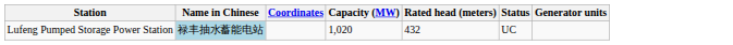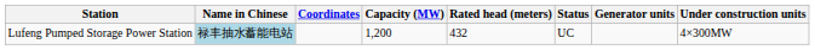 <table class="wikitable sortable">
 <tr>
 <th>Station</th>
 <th>Name in Chinese</th>
 <th><a href='#'>Coordinates</a></th>
 <th>Capacity (<a href='#'>MW</a>)</th>
 <th>Rated head (meters)</th>
 <th>Status</th>
 <th>Generator units</th>
+<th>Under construction units</th>
 </tr>
 <tr>
 <td>Lufeng Pumped Storage Power Station</td>
 <td style="background: lightblue;">禄丰抽水蓄能电站</td>
 <td></td>
-<td>1,020</td>
+<td>1,200</td>
 <td>432</td>
 <td>UC</td>
 <td></td>
+<td>4×300MW</td>
 </tr>
 </table>
